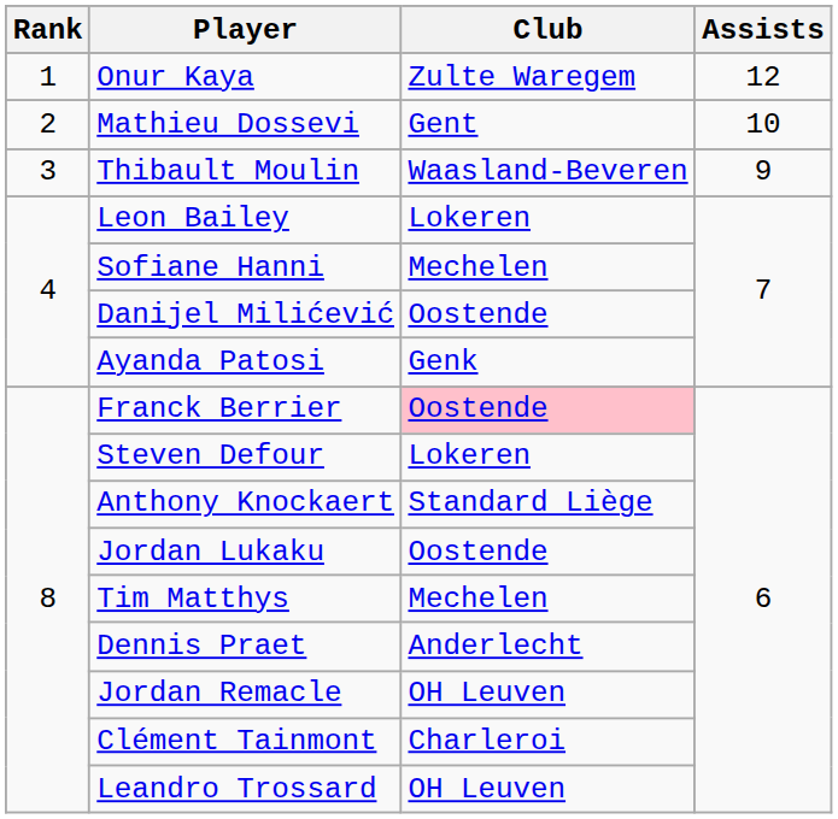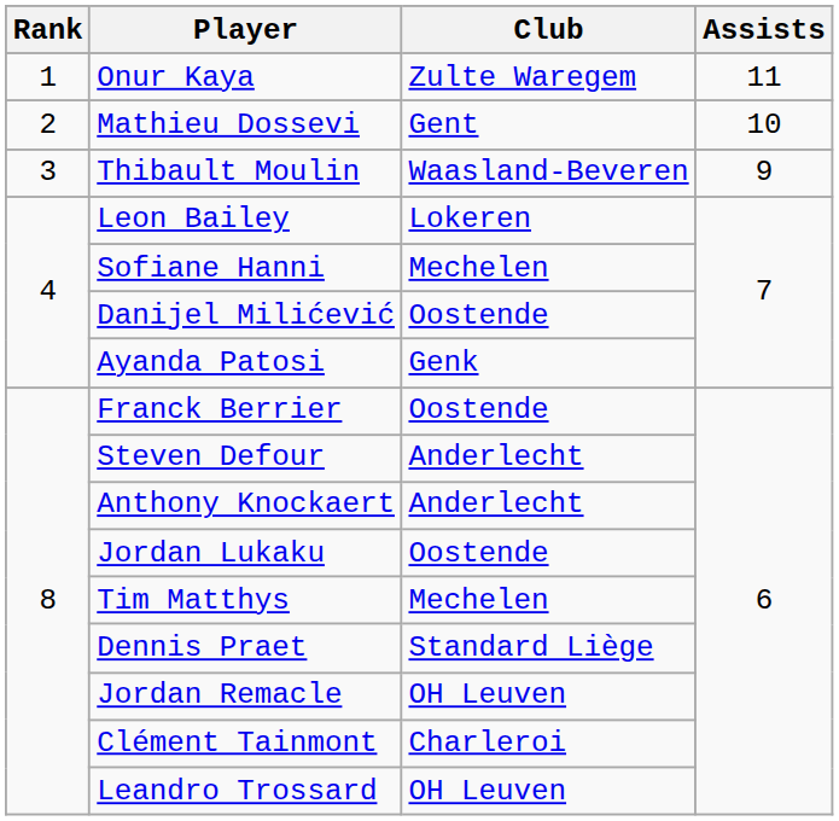 <table class="wikitable" style="text-align:center">
 <tr>
 <th>Rank</th>
 <th>Player</th>
 <th>Club</th>
 <th>Assists</th>
 </tr>
 <tr>
 <td rowspan=1>1</td>
 <td align="left"> <a href='#'>Onur Kaya</a></td>
 <td align="left"><a href='#'>Zulte Waregem</a></td>
-<td rowspan=1>12</td>
+<td rowspan=1>11</td>
 </tr>
 <tr>
 <td rowspan=1>2</td>
 <td align="left"> <a href='#'>Mathieu Dossevi</a></td>
 <td align="left"><a href='#'>Gent</a></td>
 <td rowspan=1>10</td>
 </tr>
 <tr>
 <td rowspan=1>3</td>
 <td align="left"> <a href='#'>Thibault Moulin</a></td>
 <td align="left"><a href='#'>Waasland-Beveren</a></td>
 <td rowspan=1>9</td>
 </tr>
 <tr>
 <td rowspan=4>4</td>
 <td align="left"> <a href='#'>Leon Bailey</a></td>
 <td align="left"><a href='#'>Lokeren</a></td>
 <td rowspan=4>7</td>
 </tr>
 <tr>
 <td align="left"> <a href='#'>Sofiane Hanni</a></td>
 <td align="left"><a href='#'>Mechelen</a></td>
 </tr>
 <tr>
 <td align="left"> <a href='#'>Danijel Milićević</a></td>
 <td align="left"><a href='#'>Oostende</a></td>
 </tr>
 <tr>
 <td align="left"> <a href='#'>Ayanda Patosi</a></td>
 <td align="left"><a href='#'>Genk</a></td>
 </tr>
 <tr>
 <td rowspan=9>8</td>
 <td align="left"> <a href='#'>Franck Berrier</a></td>
-<td align="left" style="background: pink;"><a href='#'>Oostende</a></td>
+<td align="left"><a href='#'>Oostende</a></td>
 <td rowspan=9>6</td>
 </tr>
 <tr>
 <td align="left"> <a href='#'>Steven Defour</a></td>
-<td align="left"><a href='#'>Lokeren</a></td>
+<td align="left"><a href='#'>Anderlecht</a></td>
 </tr>
 <tr>
 <td align="left"> <a href='#'>Anthony Knockaert</a></td>
-<td align="left"><a href='#'>Standard Liège</a></td>
+<td align="left"><a href='#'>Anderlecht</a></td>
 </tr>
 <tr>
 <td align="left"> <a href='#'>Jordan Lukaku</a></td>
 <td align="left"><a href='#'>Oostende</a></td>
 </tr>
 <tr>
 <td align="left"> <a href='#'>Tim Matthys</a></td>
 <td align="left"><a href='#'>Mechelen</a></td>
 </tr>
 <tr>
 <td align="left"> <a href='#'>Dennis Praet</a></td>
-<td align="left"><a href='#'>Anderlecht</a></td>
+<td align="left"><a href='#'>Standard Liège</a></td>
 </tr>
 <tr>
 <td align="left"> <a href='#'>Jordan Remacle</a></td>
 <td align="left"><a href='#'>OH Leuven</a></td>
 </tr>
 <tr>
 <td align="left"> <a href='#'>Clément Tainmont</a></td>
 <td align="left"><a href='#'>Charleroi</a></td>
 </tr>
 <tr>
 <td align="left"> <a href='#'>Leandro Trossard</a></td>
 <td align="left"><a href='#'>OH Leuven</a></td>
 </tr>
 </table>
